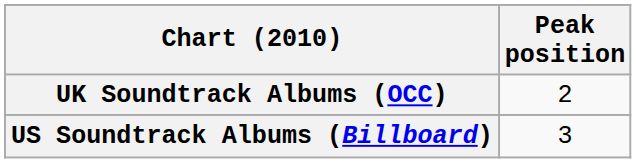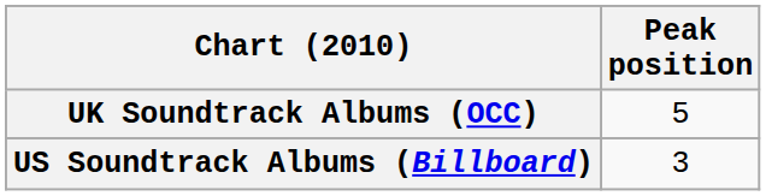 <table class="wikitable sortable plainrowheaders" style="text-align:center">
 <tr>
 <th scope="col">Chart (2010)</th>
 <th scope="col">Peak<br>position</th>
 </tr>
 <tr>
 <th scope="row">UK Soundtrack Albums (<a href='#'>OCC</a>)</th>
-<td>2</td>
+<td>5</td>
 </tr>
 <tr>
 <th scope="row">US Soundtrack Albums (<a href='#'><em>Billboard</em></a>)</th>
 <td>3</td>
 </tr>
 </table>
